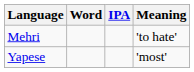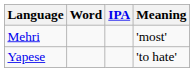 <table class="wikitable">
 <tr>
 <th colspan="2">Language</th>
 <th>Word</th>
 <th><a href='#'>IPA</a></th>
 <th>Meaning</th>
 </tr>
 <tr>
 <td colspan="2"><a href='#'>Mehri</a></td>
 <td></td>
 <td></td>
-<td>'to hate'</td>
+<td>'most'</td>
 </tr>
 <tr>
 <td colspan="2"><a href='#'>Yapese</a></td>
 <td></td>
 <td></td>
-<td>'most'</td>
+<td>'to hate'</td>
 </tr>
 </table>
